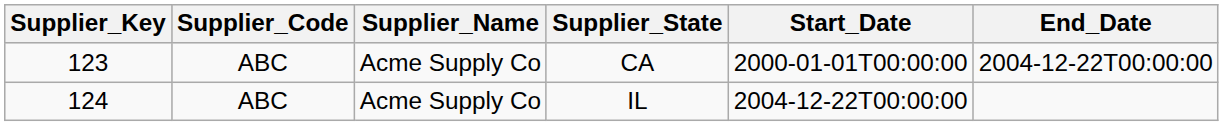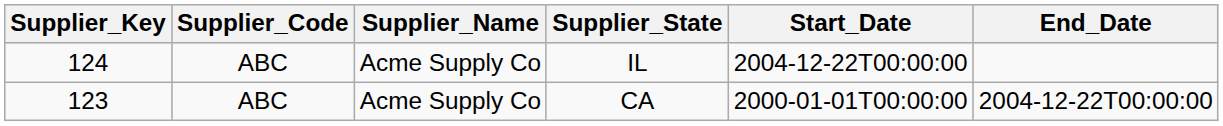 <table class="wikitable" style="text-align:center">
 <tr>
 <th>Supplier_Key</th>
 <th>Supplier_Code</th>
 <th>Supplier_Name</th>
 <th>Supplier_State</th>
 <th>Start_Date</th>
 <th>End_Date</th>
 </tr>
 <tr>
+<td>124</td>
+<td>ABC</td>
+<td>Acme Supply Co</td>
+<td>IL</td>
+<td>2004-12-22T00:00:00</td>
+<td></td>
+</tr>
+<tr>
 <td>123</td>
 <td>ABC</td>
 <td>Acme Supply Co</td>
 <td>CA</td>
 <td>2000-01-01T00:00:00</td>
 <td>2004-12-22T00:00:00</td>
 </tr>
-<tr>
-<td>124</td>
-<td>ABC</td>
-<td>Acme Supply Co</td>
-<td>IL</td>
-<td>2004-12-22T00:00:00</td>
-<td></td>
-</tr>
 </table>
